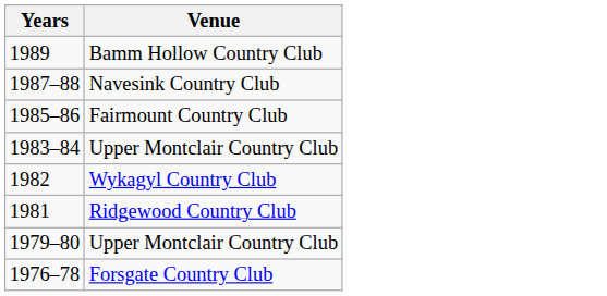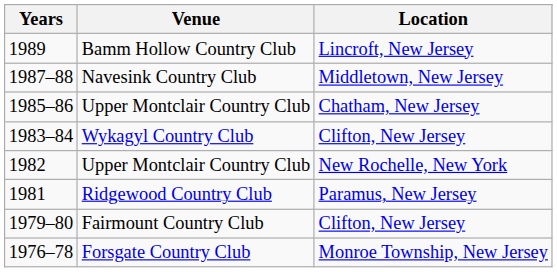 <table class=wikitable>
 <tr>
 <th>Years</th>
 <th>Venue</th>
+<th>Location</th>
 </tr>
 <tr>
 <td>1989</td>
 <td>Bamm Hollow Country Club</td>
+<td><a href='#'>Lincroft, New Jersey</a></td>
 </tr>
 <tr>
 <td>1987–88</td>
 <td>Navesink Country Club</td>
+<td><a href='#'>Middletown, New Jersey</a></td>
 </tr>
 <tr>
 <td>1985–86</td>
-<td>Fairmount Country Club</td>
+<td>Upper Montclair Country Club</td>
+<td><a href='#'>Chatham, New Jersey</a></td>
 </tr>
 <tr>
 <td>1983–84</td>
-<td>Upper Montclair Country Club</td>
+<td><a href='#'>Wykagyl Country Club</a></td>
+<td><a href='#'>Clifton, New Jersey</a></td>
 </tr>
 <tr>
 <td>1982</td>
-<td><a href='#'>Wykagyl Country Club</a></td>
+<td>Upper Montclair Country Club</td>
+<td><a href='#'>New Rochelle, New York</a></td>
 </tr>
 <tr>
 <td>1981</td>
 <td><a href='#'>Ridgewood Country Club</a></td>
+<td><a href='#'>Paramus, New Jersey</a></td>
 </tr>
 <tr>
 <td>1979–80</td>
-<td>Upper Montclair Country Club</td>
+<td>Fairmount Country Club</td>
+<td><a href='#'>Clifton, New Jersey</a></td>
 </tr>
 <tr>
 <td>1976–78</td>
 <td><a href='#'>Forsgate Country Club</a></td>
+<td><a href='#'>Monroe Township, New Jersey</a></td>
 </tr>
 </table>
